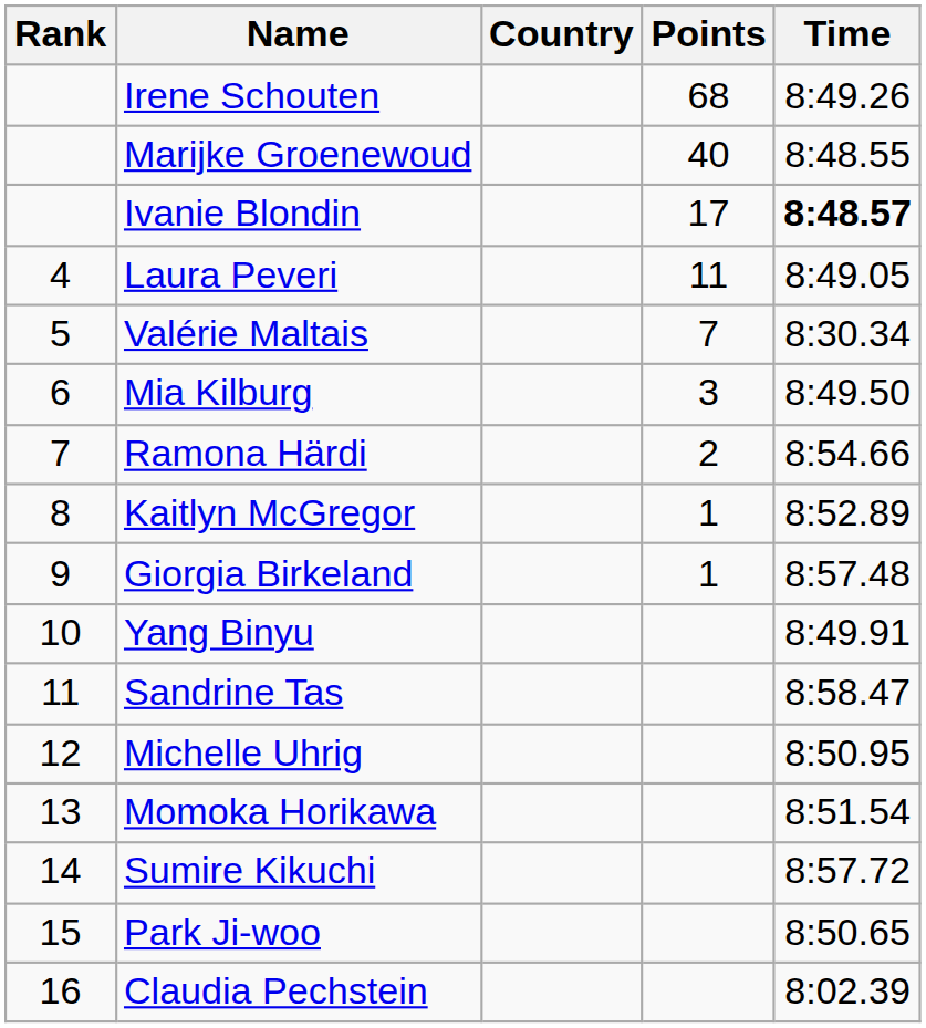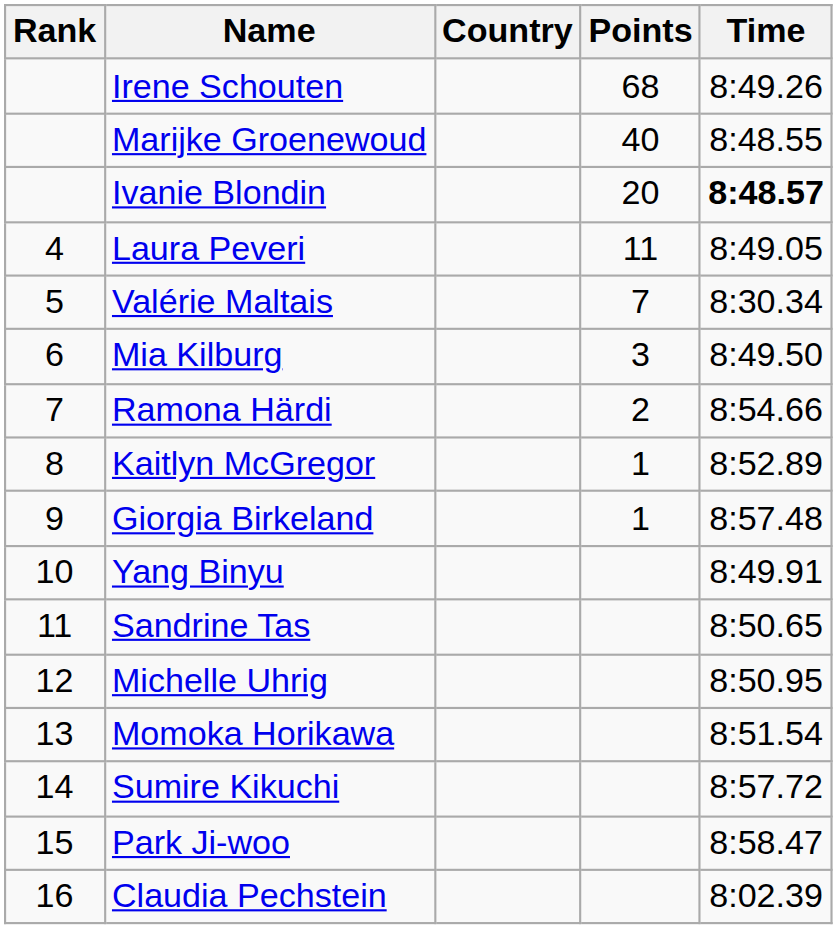 <table class="wikitable sortable" style="text-align:center">
 <tr>
 <th>Rank</th>
 <th>Name</th>
 <th>Country</th>
 <th>Points</th>
 <th>Time</th>
 </tr>
 <tr>
 <td></td>
 <td align=left><a href='#'>Irene Schouten</a></td>
 <td align=left></td>
 <td>68</td>
 <td>8:49.26</td>
 </tr>
 <tr>
 <td></td>
 <td align=left><a href='#'>Marijke Groenewoud</a></td>
 <td align=left></td>
 <td>40</td>
 <td>8:48.55</td>
 </tr>
 <tr>
 <td></td>
 <td align=left><a href='#'>Ivanie Blondin</a></td>
 <td align=left></td>
-<td>17</td>
+<td>20</td>
 <td><strong>8:48.57</strong></td>
 </tr>
 <tr>
 <td>4</td>
 <td align=left><a href='#'>Laura Peveri</a></td>
 <td align=left></td>
 <td>11</td>
 <td>8:49.05</td>
 </tr>
 <tr>
 <td>5</td>
 <td align=left><a href='#'>Valérie Maltais</a></td>
 <td align=left></td>
 <td>7</td>
 <td>8:30.34</td>
 </tr>
 <tr>
 <td>6</td>
 <td align=left><a href='#'>Mia Kilburg</a></td>
 <td align=left></td>
 <td>3</td>
 <td>8:49.50</td>
 </tr>
 <tr>
 <td>7</td>
 <td align=left><a href='#'>Ramona Härdi</a></td>
 <td align=left></td>
 <td>2</td>
 <td>8:54.66</td>
 </tr>
 <tr>
 <td>8</td>
 <td align=left><a href='#'>Kaitlyn McGregor</a></td>
 <td align=left></td>
 <td>1</td>
 <td>8:52.89</td>
 </tr>
 <tr>
 <td>9</td>
 <td align=left><a href='#'>Giorgia Birkeland</a></td>
 <td align=left></td>
 <td>1</td>
 <td>8:57.48</td>
 </tr>
 <tr>
 <td>10</td>
 <td align=left><a href='#'>Yang Binyu</a></td>
 <td align=left></td>
 <td></td>
 <td>8:49.91</td>
 </tr>
 <tr>
 <td>11</td>
 <td align=left><a href='#'>Sandrine Tas</a></td>
 <td align=left></td>
 <td></td>
-<td>8:58.47</td>
+<td>8:50.65</td>
 </tr>
 <tr>
 <td>12</td>
 <td align=left><a href='#'>Michelle Uhrig</a></td>
 <td align=left></td>
 <td></td>
 <td>8:50.95</td>
 </tr>
 <tr>
 <td>13</td>
 <td align=left><a href='#'>Momoka Horikawa</a></td>
 <td align=left></td>
 <td></td>
 <td>8:51.54</td>
 </tr>
 <tr>
 <td>14</td>
 <td align=left><a href='#'>Sumire Kikuchi</a></td>
 <td align=left></td>
 <td></td>
 <td>8:57.72</td>
 </tr>
 <tr>
 <td>15</td>
 <td align=left><a href='#'>Park Ji-woo</a></td>
 <td align=left></td>
 <td></td>
-<td>8:50.65</td>
+<td>8:58.47</td>
 </tr>
 <tr>
 <td>16</td>
 <td align=left><a href='#'>Claudia Pechstein</a></td>
 <td align=left></td>
 <td></td>
 <td>8:02.39</td>
 </tr>
 </table>
